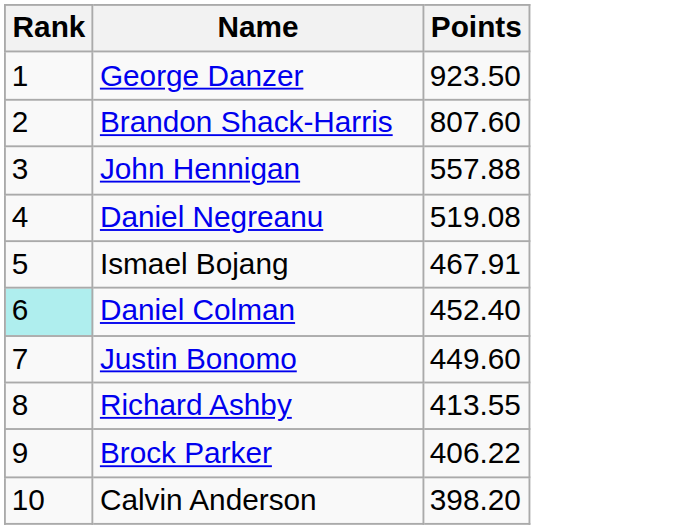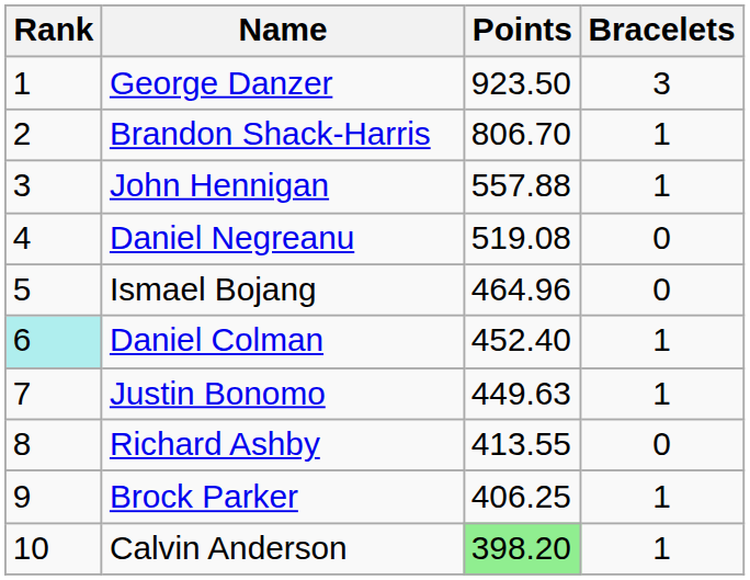 <table class="wikitable">
 <tr>
 <th style="width:40px;">Rank</th>
 <th style="width:170px;">Name</th>
 <th style="width:50px;">Points</th>
+<th style="width:50px;">Bracelets</th>
 </tr>
 <tr>
 <td>1</td>
 <td> <a href='#'>George Danzer</a></td>
 <td>923.50</td>
+<td align=center>3</td>
 </tr>
 <tr>
 <td>2</td>
 <td> <a href='#'>Brandon Shack-Harris</a></td>
-<td>807.60</td>
+<td>806.70</td>
+<td align=center>1</td>
 </tr>
 <tr>
 <td>3</td>
 <td> <a href='#'>John Hennigan</a></td>
 <td>557.88</td>
+<td align=center>1</td>
 </tr>
 <tr>
 <td>4</td>
 <td> <a href='#'>Daniel Negreanu</a></td>
 <td>519.08</td>
+<td align=center>0</td>
 </tr>
 <tr>
 <td>5</td>
 <td> Ismael Bojang</td>
-<td>467.91</td>
+<td>464.96</td>
+<td align=center>0</td>
 </tr>
 <tr>
 <td style="background: paleturquoise;">6</td>
 <td> <a href='#'>Daniel Colman</a></td>
 <td>452.40</td>
+<td align=center>1</td>
 </tr>
 <tr>
 <td>7</td>
 <td> <a href='#'>Justin Bonomo</a></td>
-<td>449.60</td>
+<td>449.63</td>
+<td align=center>1</td>
 </tr>
 <tr>
 <td>8</td>
 <td> <a href='#'>Richard Ashby</a></td>
 <td>413.55</td>
+<td align=center>0</td>
 </tr>
 <tr>
 <td>9</td>
 <td> <a href='#'>Brock Parker</a></td>
-<td>406.22</td>
+<td>406.25</td>
+<td align=center>1</td>
 </tr>
 <tr>
 <td>10</td>
 <td> Calvin Anderson</td>
-<td>398.20</td>
+<td style="background: lightgreen;">398.20</td>
+<td align=center>1</td>
 </tr>
 </table>
